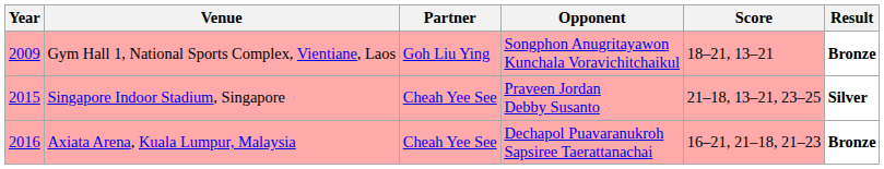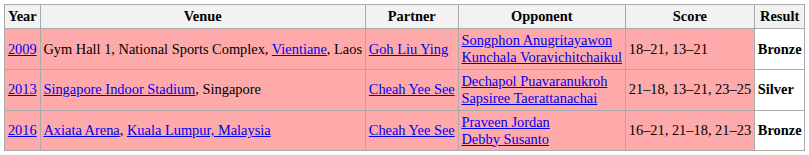 <table class="sortable wikitable" style="font-size: 90%;">
 <tr>
 <th>Year</th>
 <th>Venue</th>
 <th>Partner</th>
 <th>Opponent</th>
 <th>Score</th>
 <th>Result</th>
 </tr>
 <tr style="background:#FFAAAA">
 <td align="center"><a href='#'>2009</a></td>
 <td align="left">Gym Hall 1, National Sports Complex, <a href='#'>Vientiane</a>, Laos</td>
 <td align="left"> <a href='#'>Goh Liu Ying</a></td>
 <td align="left"> <a href='#'>Songphon Anugritayawon</a><br> <a href='#'>Kunchala Voravichitchaikul</a></td>
 <td align="left">18–21, 13–21</td>
 <td style="text-align:left; background:white"> <strong>Bronze</strong></td>
 </tr>
 <tr style="background:#FFAAAA">
-<td align="center"><a href='#'>2015</a></td>
+<td align="center"><a href='#'>2013</a></td>
 <td align="left"><a href='#'>Singapore Indoor Stadium</a>, Singapore</td>
 <td align="left"> <a href='#'>Cheah Yee See</a></td>
-<td align="left"> <a href='#'>Praveen Jordan</a><br> <a href='#'>Debby Susanto</a></td>
+<td align="left"> <a href='#'>Dechapol Puavaranukroh</a><br> <a href='#'>Sapsiree Taerattanachai</a></td>
 <td align="left">21–18, 13–21, 23–25</td>
 <td style="text-align:left; background:white"> <strong>Silver</strong></td>
 </tr>
 <tr style="background:#FFAAAA">
 <td align="center"><a href='#'>2016</a></td>
 <td align="left"><a href='#'>Axiata Arena</a>, <a href='#'>Kuala Lumpur, Malaysia</a></td>
 <td align="left"> <a href='#'>Cheah Yee See</a></td>
-<td align="left"> <a href='#'>Dechapol Puavaranukroh</a><br> <a href='#'>Sapsiree Taerattanachai</a></td>
+<td align="left"> <a href='#'>Praveen Jordan</a><br> <a href='#'>Debby Susanto</a></td>
 <td align="left">16–21, 21–18, 21–23</td>
 <td style="text-align:left; background:white"> <strong>Bronze</strong></td>
 </tr>
 </table>
